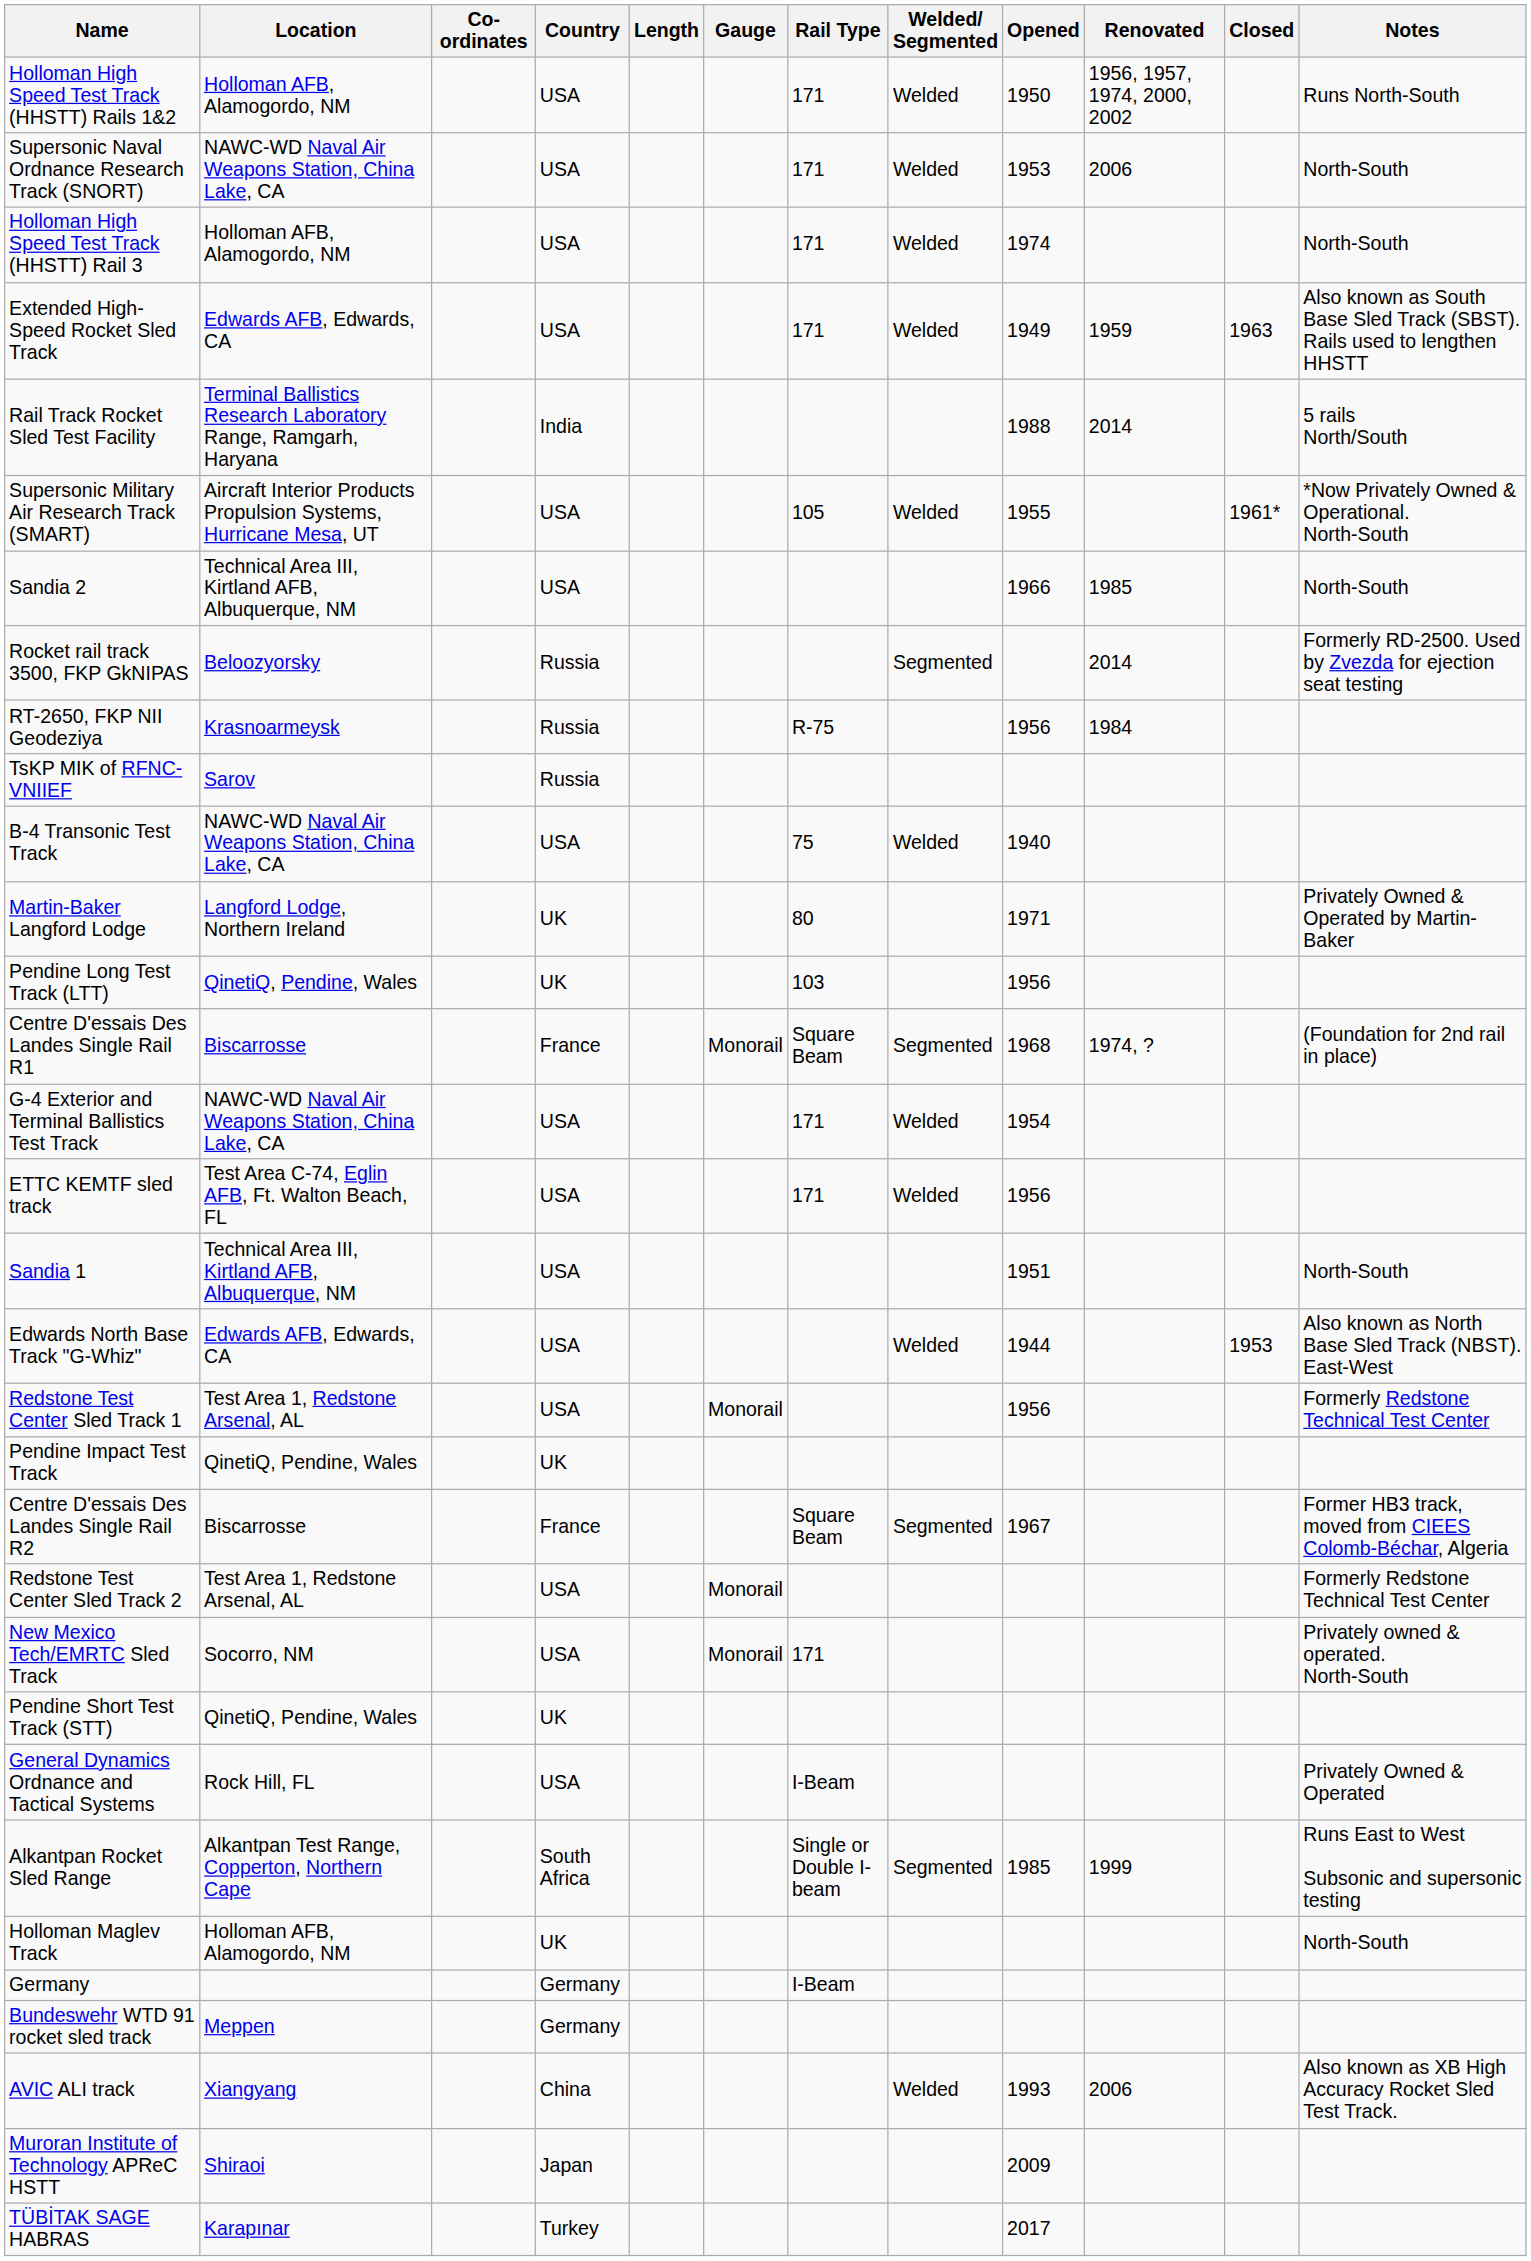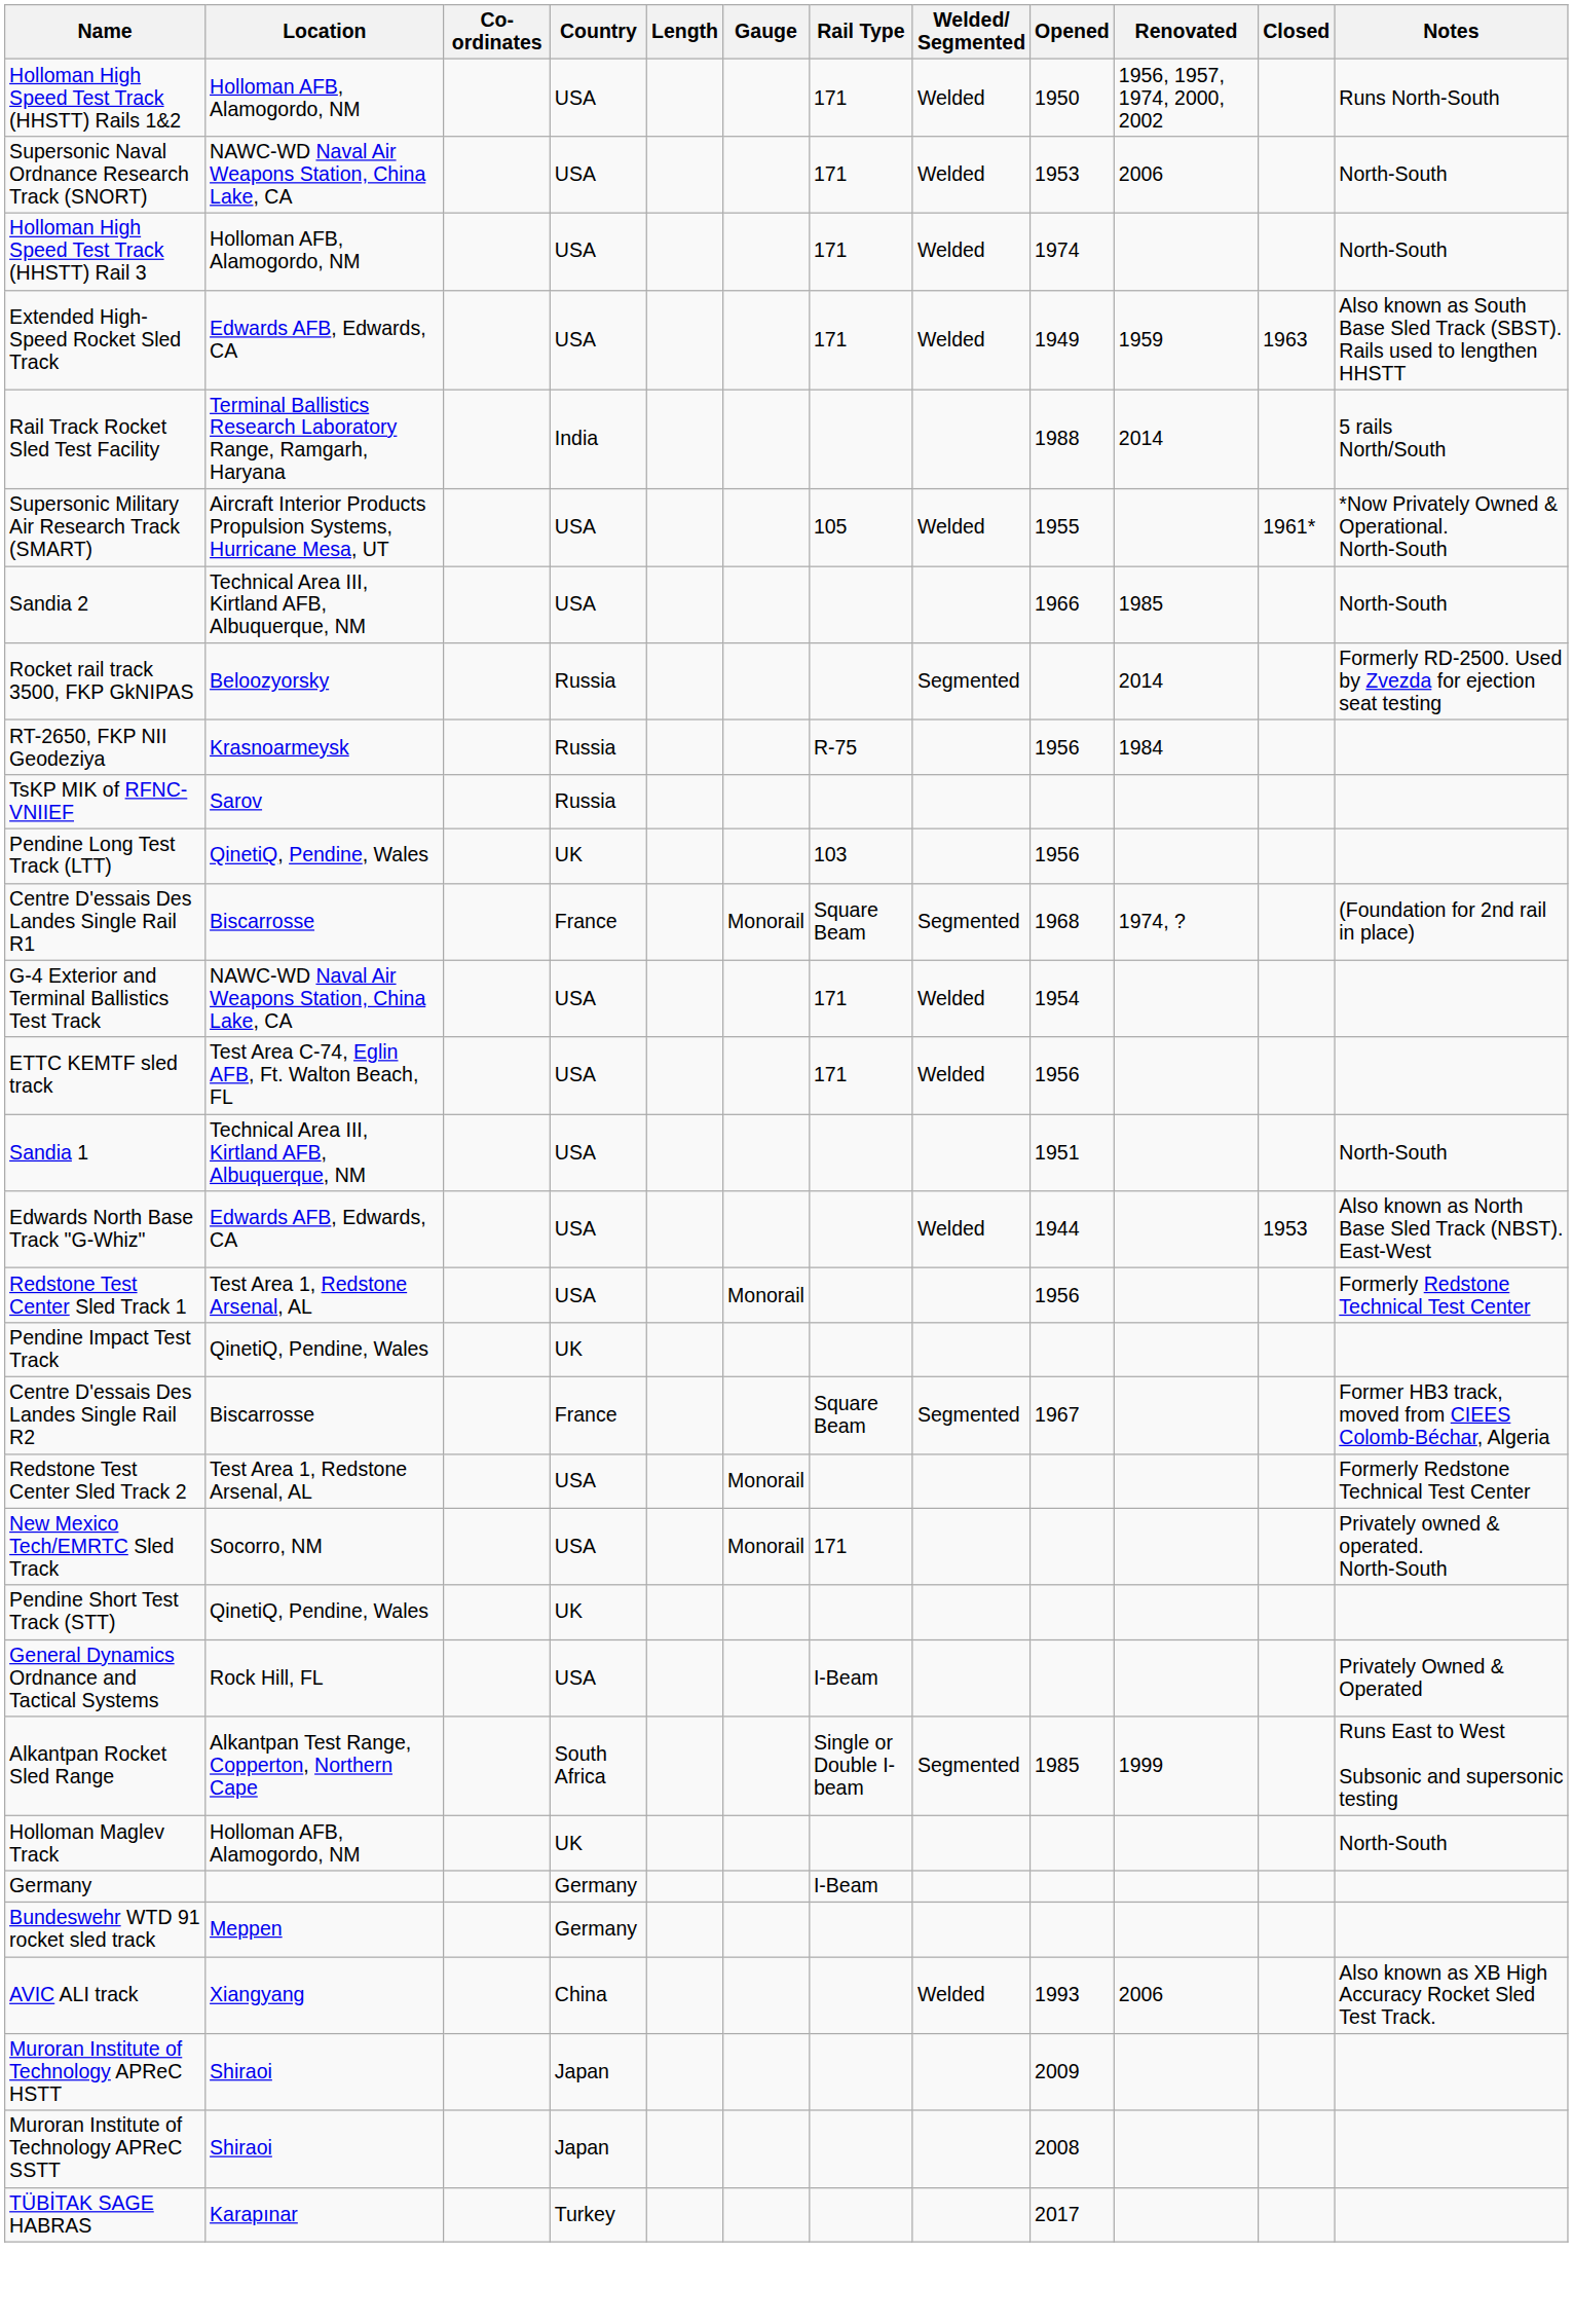 <table class="wikitable sortable">
 <tr>
 <th>Name</th>
 <th>Location</th>
 <th>Co-ordinates</th>
 <th>Country</th>
 <th>Length</th>
 <th>Gauge</th>
 <th>Rail Type</th>
 <th>Welded/<br>Segmented</th>
 <th>Opened</th>
 <th>Renovated</th>
 <th>Closed</th>
 <th>Notes</th>
 </tr>
 <tr>
 <td><a href='#'>Holloman High Speed Test Track</a> (HHSTT) Rails 1&2</td>
 <td><a href='#'>Holloman AFB</a>, Alamogordo, NM</td>
 <td></td>
 <td>USA</td>
 <td></td>
 <td></td>
 <td>171</td>
 <td>Welded</td>
 <td>1950</td>
 <td>1956, 1957, 1974, 2000, 2002</td>
 <td></td>
 <td>Runs North-South</td>
 </tr>
 <tr>
 <td>Supersonic Naval Ordnance Research Track (SNORT)</td>
 <td>NAWC-WD <a href='#'>Naval Air Weapons Station, China Lake</a>, CA</td>
 <td></td>
 <td>USA</td>
 <td></td>
 <td></td>
 <td>171</td>
 <td>Welded</td>
 <td>1953</td>
 <td>2006</td>
 <td></td>
 <td>North-South</td>
 </tr>
 <tr>
 <td><a href='#'>Holloman High Speed Test Track</a> (HHSTT) Rail 3</td>
 <td>Holloman AFB, Alamogordo, NM</td>
 <td></td>
 <td>USA</td>
 <td></td>
 <td></td>
 <td>171</td>
 <td>Welded</td>
 <td>1974</td>
 <td></td>
 <td></td>
 <td>North-South</td>
 </tr>
 <tr>
 <td>Extended High-Speed Rocket Sled Track</td>
 <td><a href='#'>Edwards AFB</a>, Edwards, CA</td>
 <td></td>
 <td>USA</td>
 <td></td>
 <td></td>
 <td>171</td>
 <td>Welded</td>
 <td>1949</td>
 <td>1959</td>
 <td>1963</td>
 <td>Also known as South Base Sled Track (SBST). Rails used to lengthen HHSTT</td>
 </tr>
 <tr>
 <td>Rail Track Rocket Sled Test Facility</td>
 <td><a href='#'>Terminal Ballistics Research Laboratory</a> Range, Ramgarh, Haryana</td>
 <td></td>
 <td>India</td>
 <td></td>
 <td></td>
 <td></td>
 <td></td>
 <td>1988</td>
 <td>2014</td>
 <td></td>
 <td>5 rails<br>North/South</td>
 </tr>
 <tr>
 <td>Supersonic Military Air Research Track (SMART)</td>
 <td>Aircraft Interior Products Propulsion Systems, <a href='#'>Hurricane Mesa</a>, UT</td>
 <td></td>
 <td>USA</td>
 <td></td>
 <td></td>
 <td>105</td>
 <td>Welded</td>
 <td>1955</td>
 <td></td>
 <td>1961*</td>
 <td>*Now Privately Owned & Operational.<br>North-South</td>
 </tr>
 <tr>
 <td>Sandia 2</td>
 <td>Technical Area III, Kirtland AFB, Albuquerque, NM</td>
 <td></td>
 <td>USA</td>
 <td></td>
 <td></td>
 <td></td>
 <td></td>
 <td>1966</td>
 <td>1985</td>
 <td></td>
 <td>North-South</td>
 </tr>
 <tr>
 <td>Rocket rail track 3500, FKP GkNIPAS</td>
 <td><a href='#'>Beloozyorsky</a></td>
 <td></td>
 <td>Russia</td>
 <td></td>
 <td></td>
 <td></td>
 <td>Segmented</td>
 <td></td>
 <td>2014</td>
 <td></td>
 <td>Formerly RD-2500. Used by <a href='#'>Zvezda</a> for ejection seat testing</td>
 </tr>
 <tr>
 <td>RT-2650, FKP NII Geodeziya</td>
 <td><a href='#'>Krasnoarmeysk</a></td>
 <td></td>
 <td>Russia</td>
 <td></td>
 <td></td>
 <td>R-75</td>
 <td></td>
 <td>1956</td>
 <td>1984</td>
 <td></td>
 <td></td>
 </tr>
 <tr>
 <td>TsKP MIK of <a href='#'>RFNC-VNIIEF</a></td>
 <td><a href='#'>Sarov</a></td>
 <td></td>
 <td>Russia</td>
 <td></td>
 <td></td>
 <td></td>
 <td></td>
 <td></td>
 <td></td>
 <td></td>
 <td></td>
-</tr>
-<tr>
-<td>B-4 Transonic Test Track</td>
-<td>NAWC-WD <a href='#'>Naval Air Weapons Station, China Lake</a>, CA</td>
-<td></td>
-<td>USA</td>
-<td></td>
-<td></td>
-<td>75</td>
-<td>Welded</td>
-<td>1940</td>
-<td></td>
-<td></td>
-<td></td>
-</tr>
-<tr>
-<td><a href='#'>Martin-Baker</a> Langford Lodge</td>
-<td><a href='#'>Langford Lodge</a>, Northern Ireland</td>
-<td></td>
-<td>UK</td>
-<td></td>
-<td></td>
-<td>80</td>
-<td></td>
-<td>1971</td>
-<td></td>
-<td></td>
-<td>Privately Owned & Operated by Martin-Baker</td>
 </tr>
 <tr>
 <td>Pendine Long Test Track (LTT)</td>
 <td><a href='#'>QinetiQ</a>, <a href='#'>Pendine</a>, Wales</td>
 <td></td>
 <td>UK</td>
 <td></td>
 <td></td>
 <td>103</td>
 <td></td>
 <td>1956</td>
 <td></td>
 <td></td>
 <td></td>
 </tr>
 <tr>
 <td>Centre D'essais Des Landes Single Rail R1</td>
 <td><a href='#'>Biscarrosse</a></td>
 <td></td>
 <td>France</td>
 <td></td>
 <td>Monorail</td>
 <td>Square Beam</td>
 <td>Segmented</td>
 <td>1968</td>
 <td>1974, ?</td>
 <td></td>
 <td>(Foundation for 2nd rail in place)</td>
 </tr>
 <tr>
 <td>G-4 Exterior and Terminal Ballistics Test Track</td>
 <td>NAWC-WD <a href='#'>Naval Air Weapons Station, China Lake</a>, CA</td>
 <td></td>
 <td>USA</td>
 <td></td>
 <td></td>
 <td>171</td>
 <td>Welded</td>
 <td>1954</td>
 <td></td>
 <td></td>
 <td></td>
 </tr>
 <tr>
 <td>ETTC KEMTF sled track</td>
 <td>Test Area C-74, <a href='#'>Eglin AFB</a>, Ft. Walton Beach, FL</td>
 <td></td>
 <td>USA</td>
 <td></td>
 <td></td>
 <td>171</td>
 <td>Welded</td>
 <td>1956</td>
 <td></td>
 <td></td>
 <td></td>
 </tr>
 <tr>
 <td><a href='#'>Sandia</a> 1</td>
 <td>Technical Area III, <a href='#'>Kirtland AFB</a>, <a href='#'>Albuquerque</a>, NM</td>
 <td></td>
 <td>USA</td>
 <td></td>
 <td></td>
 <td></td>
 <td></td>
 <td>1951</td>
 <td></td>
 <td></td>
 <td>North-South</td>
 </tr>
 <tr>
 <td>Edwards North Base Track "G-Whiz"</td>
 <td><a href='#'>Edwards AFB</a>, Edwards, CA</td>
 <td></td>
 <td>USA</td>
 <td></td>
 <td></td>
 <td></td>
 <td>Welded</td>
 <td>1944</td>
 <td></td>
 <td>1953</td>
 <td>Also known as North Base Sled Track (NBST).<br>East-West</td>
 </tr>
 <tr>
 <td><a href='#'>Redstone Test Center</a> Sled Track 1</td>
 <td>Test Area 1, <a href='#'>Redstone Arsenal</a>, AL</td>
 <td></td>
 <td>USA</td>
 <td></td>
 <td>Monorail</td>
 <td></td>
 <td></td>
 <td>1956</td>
 <td></td>
 <td></td>
 <td>Formerly <a href='#'>Redstone Technical Test Center</a></td>
 </tr>
 <tr>
 <td>Pendine Impact Test Track</td>
 <td>QinetiQ, Pendine, Wales</td>
 <td></td>
 <td>UK</td>
 <td></td>
 <td></td>
 <td></td>
 <td></td>
 <td></td>
 <td></td>
 <td></td>
 <td></td>
 </tr>
 <tr>
 <td>Centre D'essais Des Landes Single Rail R2</td>
 <td>Biscarrosse</td>
 <td></td>
 <td>France</td>
 <td></td>
 <td></td>
 <td>Square Beam</td>
 <td>Segmented</td>
 <td>1967</td>
 <td></td>
 <td></td>
 <td>Former HB3 track, moved from <a href='#'>CIEES</a> <a href='#'>Colomb-Béchar</a>, Algeria</td>
 </tr>
 <tr>
 <td>Redstone Test Center Sled Track 2</td>
 <td>Test Area 1, Redstone Arsenal, AL</td>
 <td></td>
 <td>USA</td>
 <td></td>
 <td>Monorail</td>
 <td></td>
 <td></td>
 <td></td>
 <td></td>
 <td></td>
 <td>Formerly Redstone Technical Test Center</td>
 </tr>
 <tr>
 <td><a href='#'>New Mexico Tech/EMRTC</a> Sled Track</td>
 <td>Socorro, NM</td>
 <td></td>
 <td>USA</td>
 <td></td>
 <td>Monorail</td>
 <td>171</td>
 <td></td>
 <td></td>
 <td></td>
 <td></td>
 <td>Privately owned & operated.<br>North-South</td>
 </tr>
 <tr>
 <td>Pendine Short Test Track (STT)</td>
 <td>QinetiQ, Pendine, Wales</td>
 <td></td>
 <td>UK</td>
 <td></td>
 <td></td>
 <td></td>
 <td></td>
 <td></td>
 <td></td>
 <td></td>
 <td></td>
 </tr>
 <tr>
 <td><a href='#'>General Dynamics</a> Ordnance and Tactical Systems</td>
 <td>Rock Hill, FL</td>
 <td></td>
 <td>USA</td>
 <td></td>
 <td></td>
 <td>I-Beam</td>
 <td></td>
 <td></td>
 <td></td>
 <td></td>
 <td>Privately Owned & Operated</td>
 </tr>
 <tr>
 <td>Alkantpan Rocket Sled Range</td>
 <td>Alkantpan Test Range, <a href='#'>Copperton</a>, <a href='#'>Northern Cape</a></td>
 <td></td>
 <td>South Africa</td>
 <td></td>
 <td></td>
 <td>Single or Double I-beam</td>
 <td>Segmented</td>
 <td>1985</td>
 <td>1999</td>
 <td></td>
 <td>Runs East to West<br><br>Subsonic and supersonic testing</td>
 </tr>
 <tr>
 <td>Holloman Maglev Track</td>
 <td>Holloman AFB, Alamogordo, NM</td>
 <td></td>
 <td>UK</td>
 <td></td>
 <td></td>
 <td></td>
 <td></td>
 <td></td>
 <td></td>
 <td></td>
 <td>North-South</td>
 </tr>
 <tr>
 <td>Germany</td>
 <td></td>
 <td></td>
 <td>Germany</td>
 <td></td>
 <td></td>
 <td>I-Beam</td>
 <td></td>
 <td></td>
 <td></td>
 <td></td>
 <td></td>
 </tr>
 <tr>
 <td><a href='#'>Bundeswehr</a> WTD 91 rocket sled track</td>
 <td><a href='#'>Meppen</a></td>
 <td></td>
 <td>Germany</td>
 <td></td>
 <td></td>
 <td></td>
 <td></td>
 <td></td>
 <td></td>
 <td></td>
 <td></td>
 </tr>
 <tr>
 <td><a href='#'>AVIC</a> ALI track</td>
 <td><a href='#'>Xiangyang</a></td>
 <td></td>
 <td>China</td>
 <td></td>
 <td></td>
 <td></td>
 <td>Welded</td>
 <td>1993</td>
 <td>2006</td>
 <td></td>
 <td>Also known as XB High Accuracy Rocket Sled Test Track.</td>
 </tr>
 <tr>
 <td><a href='#'>Muroran Institute of Technology</a> APReC HSTT</td>
 <td><a href='#'>Shiraoi</a></td>
 <td></td>
 <td>Japan</td>
 <td></td>
 <td></td>
 <td></td>
 <td></td>
 <td>2009</td>
 <td></td>
 <td></td>
 <td></td>
 </tr>
 <tr>
+<td>Muroran Institute of Technology APReC SSTT</td>
+<td><a href='#'>Shiraoi</a></td>
+<td></td>
+<td>Japan</td>
+<td></td>
+<td></td>
+<td></td>
+<td></td>
+<td>2008</td>
+<td></td>
+<td></td>
+<td></td>
+</tr>
+<tr>
 <td><a href='#'>TÜBİTAK SAGE</a> HABRAS</td>
 <td><a href='#'>Karapınar</a></td>
 <td></td>
 <td>Turkey</td>
 <td></td>
 <td></td>
 <td></td>
 <td></td>
 <td>2017</td>
 <td></td>
 <td></td>
 <td></td>
 </tr>
 </table>
